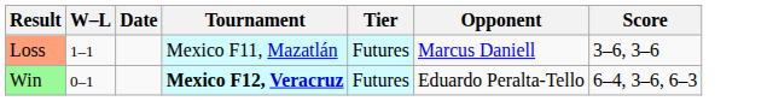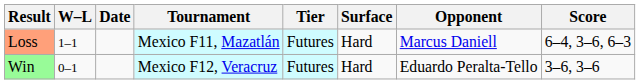 <table class="sortable wikitable">
 <tr>
 <th>Result</th>
 <th class="unsortable">W–L</th>
 <th>Date</th>
 <th>Tournament</th>
 <th>Tier</th>
+<th>Surface</th>
 <th>Opponent</th>
 <th class="unsortable">Score</th>
 </tr>
 <tr>
 <td bgcolor=FFA07A>Loss</td>
 <td><small>1–1</small></td>
 <td></td>
 <td style="background:#cffcff;">Mexico F11, <a href='#'>Mazatlán</a></td>
 <td style="background:#cffcff;">Futures</td>
+<td>Hard</td>
 <td> <a href='#'>Marcus Daniell</a></td>
-<td>3–6, 3–6</td>
+<td>6–4, 3–6, 6–3</td>
 </tr>
 <tr>
 <td bgcolor=98FB98>Win</td>
 <td><small>0–1</small></td>
 <td></td>
-<td style="background:#cffcff;"><strong>Mexico F12, <a href='#'>Veracruz</a></strong></td>
+<td style="background:#cffcff;">Mexico F12, <a href='#'>Veracruz</a></td>
 <td style="background:#cffcff;">Futures</td>
+<td>Hard</td>
 <td> Eduardo Peralta-Tello</td>
-<td>6–4, 3–6, 6–3</td>
+<td>3–6, 3–6</td>
 </tr>
 </table>
